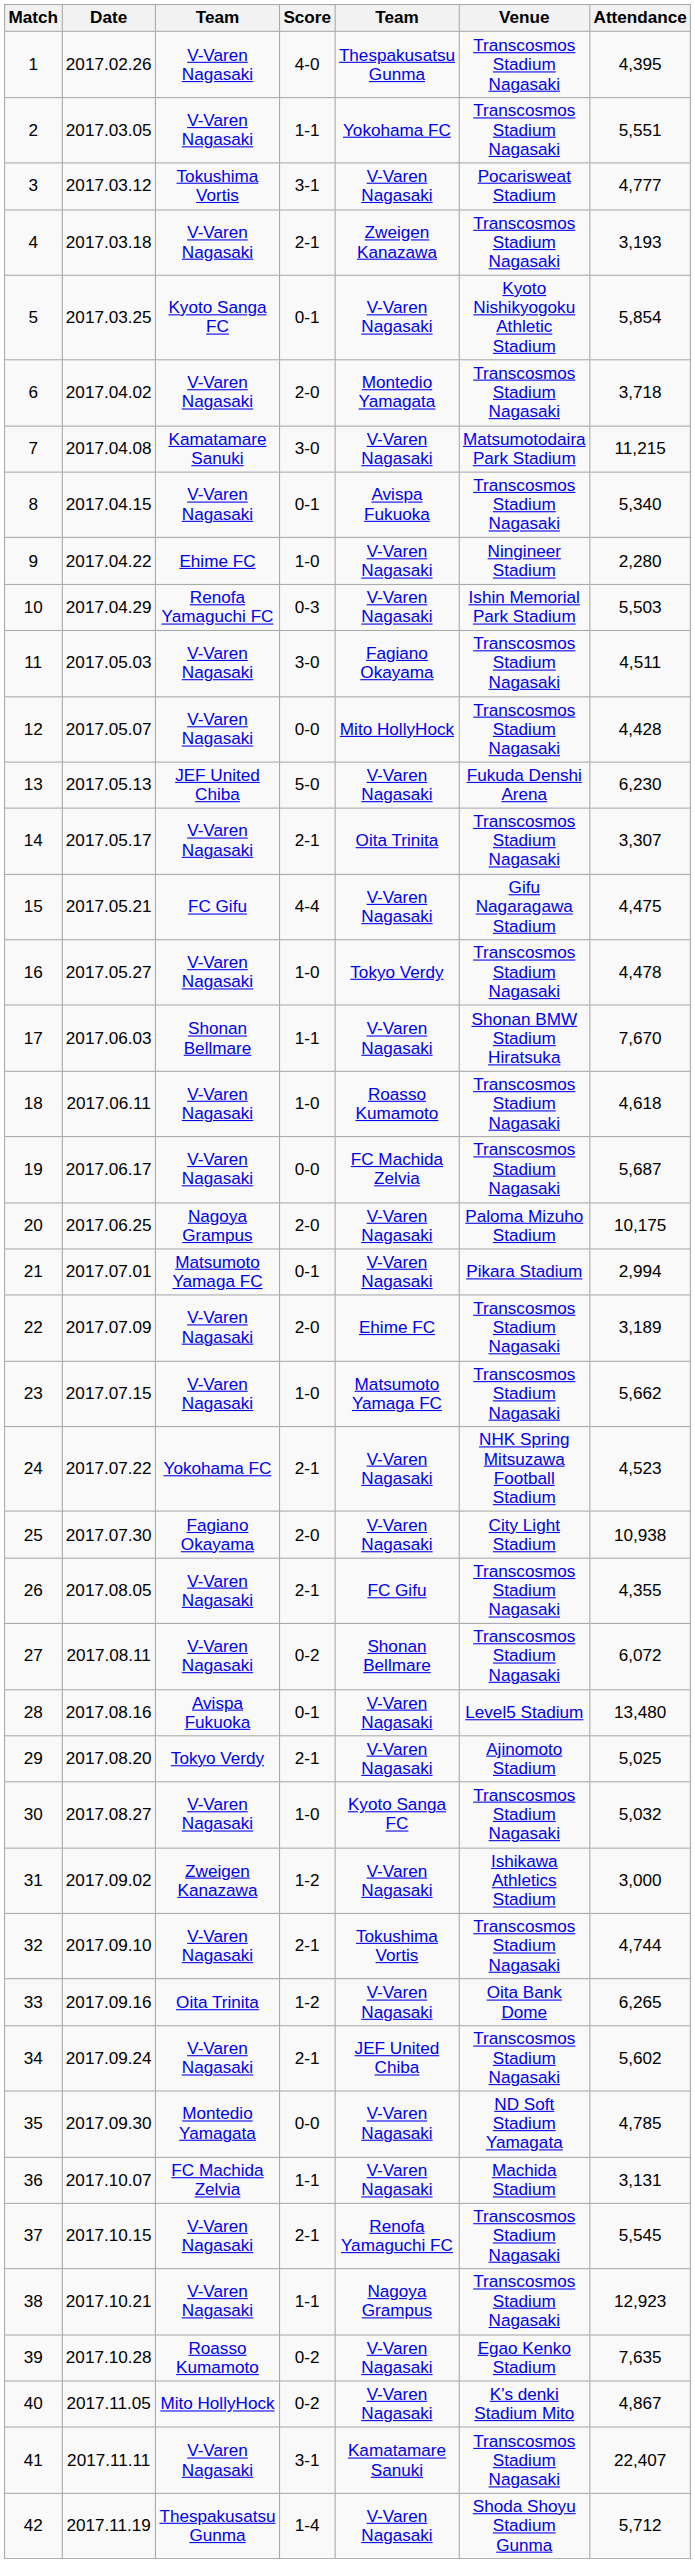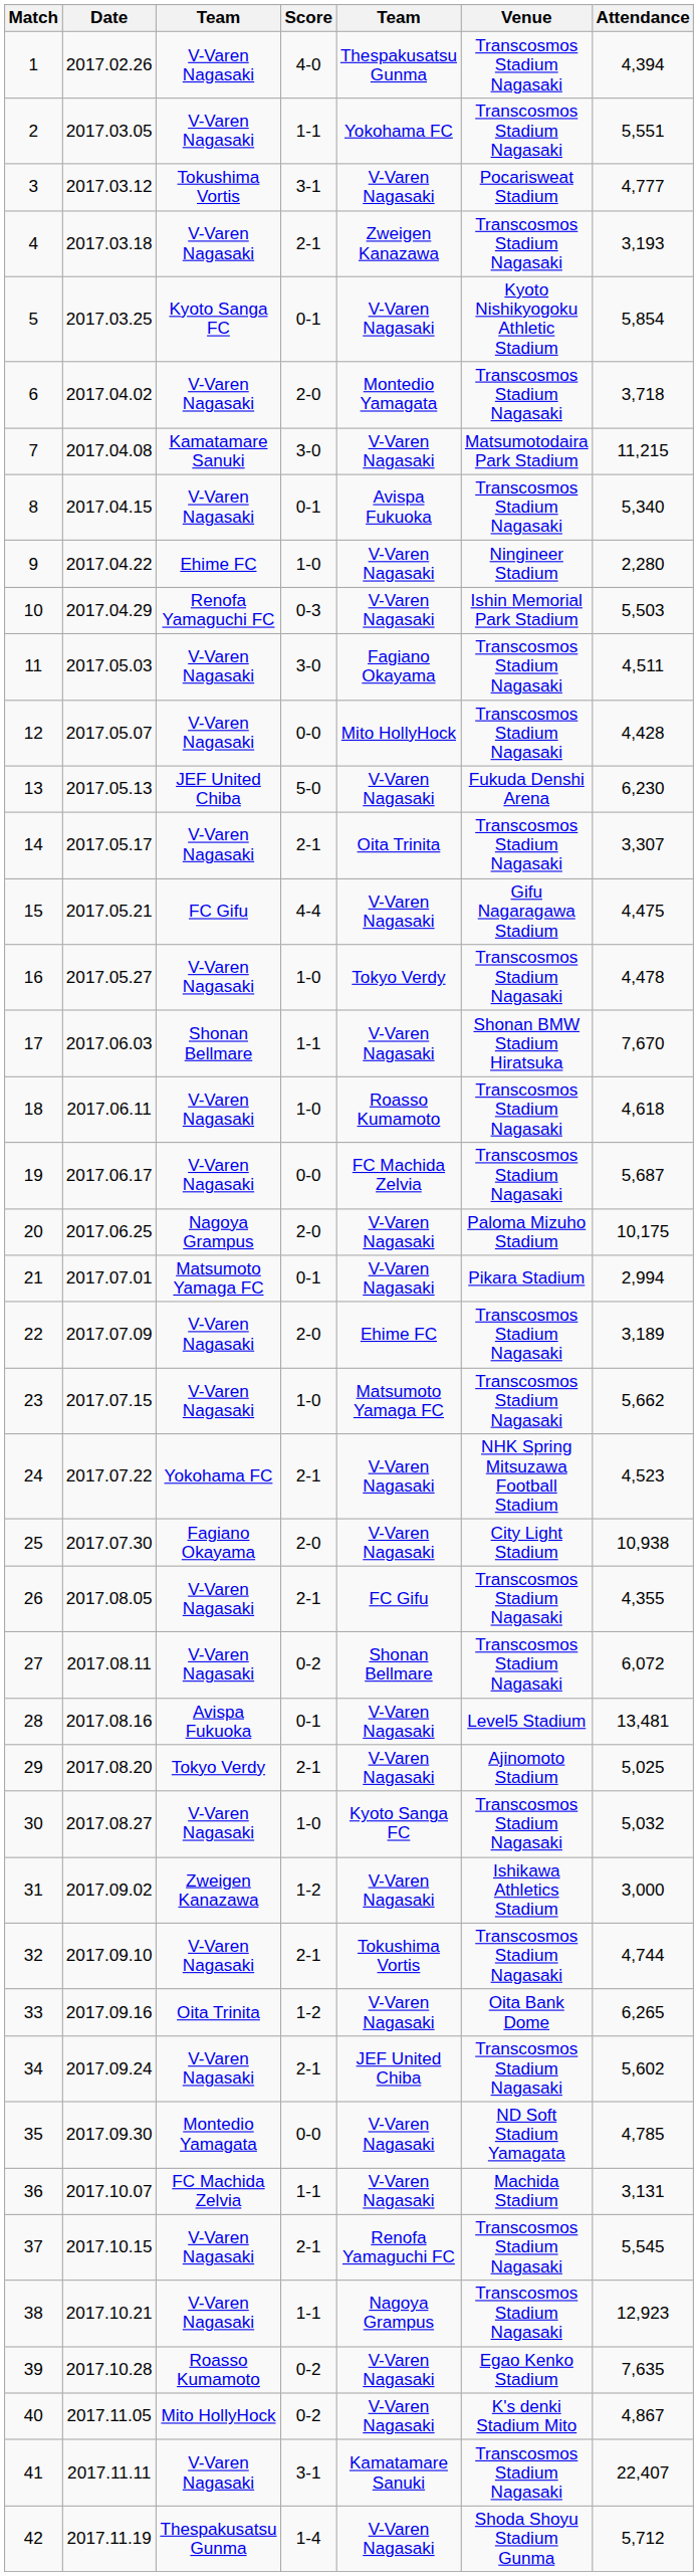 <table class="wikitable" style="text-align:center;">
 <tr>
 <th>Match</th>
 <th>Date</th>
 <th>Team</th>
 <th>Score</th>
 <th>Team</th>
 <th>Venue</th>
 <th>Attendance</th>
 </tr>
 <tr>
 <td>1</td>
 <td>2017.02.26</td>
 <td><a href='#'>V-Varen Nagasaki</a></td>
 <td>4-0</td>
 <td><a href='#'>Thespakusatsu Gunma</a></td>
 <td><a href='#'>Transcosmos Stadium Nagasaki</a></td>
-<td>4,395</td>
+<td>4,394</td>
 </tr>
 <tr>
 <td>2</td>
 <td>2017.03.05</td>
 <td><a href='#'>V-Varen Nagasaki</a></td>
 <td>1-1</td>
 <td><a href='#'>Yokohama FC</a></td>
 <td><a href='#'>Transcosmos Stadium Nagasaki</a></td>
 <td>5,551</td>
 </tr>
 <tr>
 <td>3</td>
 <td>2017.03.12</td>
 <td><a href='#'>Tokushima Vortis</a></td>
 <td>3-1</td>
 <td><a href='#'>V-Varen Nagasaki</a></td>
 <td><a href='#'>Pocarisweat Stadium</a></td>
 <td>4,777</td>
 </tr>
 <tr>
 <td>4</td>
 <td>2017.03.18</td>
 <td><a href='#'>V-Varen Nagasaki</a></td>
 <td>2-1</td>
 <td><a href='#'>Zweigen Kanazawa</a></td>
 <td><a href='#'>Transcosmos Stadium Nagasaki</a></td>
 <td>3,193</td>
 </tr>
 <tr>
 <td>5</td>
 <td>2017.03.25</td>
 <td><a href='#'>Kyoto Sanga FC</a></td>
 <td>0-1</td>
 <td><a href='#'>V-Varen Nagasaki</a></td>
 <td><a href='#'>Kyoto Nishikyogoku Athletic Stadium</a></td>
 <td>5,854</td>
 </tr>
 <tr>
 <td>6</td>
 <td>2017.04.02</td>
 <td><a href='#'>V-Varen Nagasaki</a></td>
 <td>2-0</td>
 <td><a href='#'>Montedio Yamagata</a></td>
 <td><a href='#'>Transcosmos Stadium Nagasaki</a></td>
 <td>3,718</td>
 </tr>
 <tr>
 <td>7</td>
 <td>2017.04.08</td>
 <td><a href='#'>Kamatamare Sanuki</a></td>
 <td>3-0</td>
 <td><a href='#'>V-Varen Nagasaki</a></td>
 <td><a href='#'>Matsumotodaira Park Stadium</a></td>
 <td>11,215</td>
 </tr>
 <tr>
 <td>8</td>
 <td>2017.04.15</td>
 <td><a href='#'>V-Varen Nagasaki</a></td>
 <td>0-1</td>
 <td><a href='#'>Avispa Fukuoka</a></td>
 <td><a href='#'>Transcosmos Stadium Nagasaki</a></td>
 <td>5,340</td>
 </tr>
 <tr>
 <td>9</td>
 <td>2017.04.22</td>
 <td><a href='#'>Ehime FC</a></td>
 <td>1-0</td>
 <td><a href='#'>V-Varen Nagasaki</a></td>
 <td><a href='#'>Ningineer Stadium</a></td>
 <td>2,280</td>
 </tr>
 <tr>
 <td>10</td>
 <td>2017.04.29</td>
 <td><a href='#'>Renofa Yamaguchi FC</a></td>
 <td>0-3</td>
 <td><a href='#'>V-Varen Nagasaki</a></td>
 <td><a href='#'>Ishin Memorial Park Stadium</a></td>
 <td>5,503</td>
 </tr>
 <tr>
 <td>11</td>
 <td>2017.05.03</td>
 <td><a href='#'>V-Varen Nagasaki</a></td>
 <td>3-0</td>
 <td><a href='#'>Fagiano Okayama</a></td>
 <td><a href='#'>Transcosmos Stadium Nagasaki</a></td>
 <td>4,511</td>
 </tr>
 <tr>
 <td>12</td>
 <td>2017.05.07</td>
 <td><a href='#'>V-Varen Nagasaki</a></td>
 <td>0-0</td>
 <td><a href='#'>Mito HollyHock</a></td>
 <td><a href='#'>Transcosmos Stadium Nagasaki</a></td>
 <td>4,428</td>
 </tr>
 <tr>
 <td>13</td>
 <td>2017.05.13</td>
 <td><a href='#'>JEF United Chiba</a></td>
 <td>5-0</td>
 <td><a href='#'>V-Varen Nagasaki</a></td>
 <td><a href='#'>Fukuda Denshi Arena</a></td>
 <td>6,230</td>
 </tr>
 <tr>
 <td>14</td>
 <td>2017.05.17</td>
 <td><a href='#'>V-Varen Nagasaki</a></td>
 <td>2-1</td>
 <td><a href='#'>Oita Trinita</a></td>
 <td><a href='#'>Transcosmos Stadium Nagasaki</a></td>
 <td>3,307</td>
 </tr>
 <tr>
 <td>15</td>
 <td>2017.05.21</td>
 <td><a href='#'>FC Gifu</a></td>
 <td>4-4</td>
 <td><a href='#'>V-Varen Nagasaki</a></td>
 <td><a href='#'>Gifu Nagaragawa Stadium</a></td>
 <td>4,475</td>
 </tr>
 <tr>
 <td>16</td>
 <td>2017.05.27</td>
 <td><a href='#'>V-Varen Nagasaki</a></td>
 <td>1-0</td>
 <td><a href='#'>Tokyo Verdy</a></td>
 <td><a href='#'>Transcosmos Stadium Nagasaki</a></td>
 <td>4,478</td>
 </tr>
 <tr>
 <td>17</td>
 <td>2017.06.03</td>
 <td><a href='#'>Shonan Bellmare</a></td>
 <td>1-1</td>
 <td><a href='#'>V-Varen Nagasaki</a></td>
 <td><a href='#'>Shonan BMW Stadium Hiratsuka</a></td>
 <td>7,670</td>
 </tr>
 <tr>
 <td>18</td>
 <td>2017.06.11</td>
 <td><a href='#'>V-Varen Nagasaki</a></td>
 <td>1-0</td>
 <td><a href='#'>Roasso Kumamoto</a></td>
 <td><a href='#'>Transcosmos Stadium Nagasaki</a></td>
 <td>4,618</td>
 </tr>
 <tr>
 <td>19</td>
 <td>2017.06.17</td>
 <td><a href='#'>V-Varen Nagasaki</a></td>
 <td>0-0</td>
 <td><a href='#'>FC Machida Zelvia</a></td>
 <td><a href='#'>Transcosmos Stadium Nagasaki</a></td>
 <td>5,687</td>
 </tr>
 <tr>
 <td>20</td>
 <td>2017.06.25</td>
 <td><a href='#'>Nagoya Grampus</a></td>
 <td>2-0</td>
 <td><a href='#'>V-Varen Nagasaki</a></td>
 <td><a href='#'>Paloma Mizuho Stadium</a></td>
 <td>10,175</td>
 </tr>
 <tr>
 <td>21</td>
 <td>2017.07.01</td>
 <td><a href='#'>Matsumoto Yamaga FC</a></td>
 <td>0-1</td>
 <td><a href='#'>V-Varen Nagasaki</a></td>
 <td><a href='#'>Pikara Stadium</a></td>
 <td>2,994</td>
 </tr>
 <tr>
 <td>22</td>
 <td>2017.07.09</td>
 <td><a href='#'>V-Varen Nagasaki</a></td>
 <td>2-0</td>
 <td><a href='#'>Ehime FC</a></td>
 <td><a href='#'>Transcosmos Stadium Nagasaki</a></td>
 <td>3,189</td>
 </tr>
 <tr>
 <td>23</td>
 <td>2017.07.15</td>
 <td><a href='#'>V-Varen Nagasaki</a></td>
 <td>1-0</td>
 <td><a href='#'>Matsumoto Yamaga FC</a></td>
 <td><a href='#'>Transcosmos Stadium Nagasaki</a></td>
 <td>5,662</td>
 </tr>
 <tr>
 <td>24</td>
 <td>2017.07.22</td>
 <td><a href='#'>Yokohama FC</a></td>
 <td>2-1</td>
 <td><a href='#'>V-Varen Nagasaki</a></td>
 <td><a href='#'>NHK Spring Mitsuzawa Football Stadium</a></td>
 <td>4,523</td>
 </tr>
 <tr>
 <td>25</td>
 <td>2017.07.30</td>
 <td><a href='#'>Fagiano Okayama</a></td>
 <td>2-0</td>
 <td><a href='#'>V-Varen Nagasaki</a></td>
 <td><a href='#'>City Light Stadium</a></td>
 <td>10,938</td>
 </tr>
 <tr>
 <td>26</td>
 <td>2017.08.05</td>
 <td><a href='#'>V-Varen Nagasaki</a></td>
 <td>2-1</td>
 <td><a href='#'>FC Gifu</a></td>
 <td><a href='#'>Transcosmos Stadium Nagasaki</a></td>
 <td>4,355</td>
 </tr>
 <tr>
 <td>27</td>
 <td>2017.08.11</td>
 <td><a href='#'>V-Varen Nagasaki</a></td>
 <td>0-2</td>
 <td><a href='#'>Shonan Bellmare</a></td>
 <td><a href='#'>Transcosmos Stadium Nagasaki</a></td>
 <td>6,072</td>
 </tr>
 <tr>
 <td>28</td>
 <td>2017.08.16</td>
 <td><a href='#'>Avispa Fukuoka</a></td>
 <td>0-1</td>
 <td><a href='#'>V-Varen Nagasaki</a></td>
 <td><a href='#'>Level5 Stadium</a></td>
-<td>13,480</td>
+<td>13,481</td>
 </tr>
 <tr>
 <td>29</td>
 <td>2017.08.20</td>
 <td><a href='#'>Tokyo Verdy</a></td>
 <td>2-1</td>
 <td><a href='#'>V-Varen Nagasaki</a></td>
 <td><a href='#'>Ajinomoto Stadium</a></td>
 <td>5,025</td>
 </tr>
 <tr>
 <td>30</td>
 <td>2017.08.27</td>
 <td><a href='#'>V-Varen Nagasaki</a></td>
 <td>1-0</td>
 <td><a href='#'>Kyoto Sanga FC</a></td>
 <td><a href='#'>Transcosmos Stadium Nagasaki</a></td>
 <td>5,032</td>
 </tr>
 <tr>
 <td>31</td>
 <td>2017.09.02</td>
 <td><a href='#'>Zweigen Kanazawa</a></td>
 <td>1-2</td>
 <td><a href='#'>V-Varen Nagasaki</a></td>
 <td><a href='#'>Ishikawa Athletics Stadium</a></td>
 <td>3,000</td>
 </tr>
 <tr>
 <td>32</td>
 <td>2017.09.10</td>
 <td><a href='#'>V-Varen Nagasaki</a></td>
 <td>2-1</td>
 <td><a href='#'>Tokushima Vortis</a></td>
 <td><a href='#'>Transcosmos Stadium Nagasaki</a></td>
 <td>4,744</td>
 </tr>
 <tr>
 <td>33</td>
 <td>2017.09.16</td>
 <td><a href='#'>Oita Trinita</a></td>
 <td>1-2</td>
 <td><a href='#'>V-Varen Nagasaki</a></td>
 <td><a href='#'>Oita Bank Dome</a></td>
 <td>6,265</td>
 </tr>
 <tr>
 <td>34</td>
 <td>2017.09.24</td>
 <td><a href='#'>V-Varen Nagasaki</a></td>
 <td>2-1</td>
 <td><a href='#'>JEF United Chiba</a></td>
 <td><a href='#'>Transcosmos Stadium Nagasaki</a></td>
 <td>5,602</td>
 </tr>
 <tr>
 <td>35</td>
 <td>2017.09.30</td>
 <td><a href='#'>Montedio Yamagata</a></td>
 <td>0-0</td>
 <td><a href='#'>V-Varen Nagasaki</a></td>
 <td><a href='#'>ND Soft Stadium Yamagata</a></td>
 <td>4,785</td>
 </tr>
 <tr>
 <td>36</td>
 <td>2017.10.07</td>
 <td><a href='#'>FC Machida Zelvia</a></td>
 <td>1-1</td>
 <td><a href='#'>V-Varen Nagasaki</a></td>
 <td><a href='#'>Machida Stadium</a></td>
 <td>3,131</td>
 </tr>
 <tr>
 <td>37</td>
 <td>2017.10.15</td>
 <td><a href='#'>V-Varen Nagasaki</a></td>
 <td>2-1</td>
 <td><a href='#'>Renofa Yamaguchi FC</a></td>
 <td><a href='#'>Transcosmos Stadium Nagasaki</a></td>
 <td>5,545</td>
 </tr>
 <tr>
 <td>38</td>
 <td>2017.10.21</td>
 <td><a href='#'>V-Varen Nagasaki</a></td>
 <td>1-1</td>
 <td><a href='#'>Nagoya Grampus</a></td>
 <td><a href='#'>Transcosmos Stadium Nagasaki</a></td>
 <td>12,923</td>
 </tr>
 <tr>
 <td>39</td>
 <td>2017.10.28</td>
 <td><a href='#'>Roasso Kumamoto</a></td>
 <td>0-2</td>
 <td><a href='#'>V-Varen Nagasaki</a></td>
 <td><a href='#'>Egao Kenko Stadium</a></td>
 <td>7,635</td>
 </tr>
 <tr>
 <td>40</td>
 <td>2017.11.05</td>
 <td><a href='#'>Mito HollyHock</a></td>
 <td>0-2</td>
 <td><a href='#'>V-Varen Nagasaki</a></td>
 <td><a href='#'>K's denki Stadium Mito</a></td>
 <td>4,867</td>
 </tr>
 <tr>
 <td>41</td>
 <td>2017.11.11</td>
 <td><a href='#'>V-Varen Nagasaki</a></td>
 <td>3-1</td>
 <td><a href='#'>Kamatamare Sanuki</a></td>
 <td><a href='#'>Transcosmos Stadium Nagasaki</a></td>
 <td>22,407</td>
 </tr>
 <tr>
 <td>42</td>
 <td>2017.11.19</td>
 <td><a href='#'>Thespakusatsu Gunma</a></td>
 <td>1-4</td>
 <td><a href='#'>V-Varen Nagasaki</a></td>
 <td><a href='#'>Shoda Shoyu Stadium Gunma</a></td>
 <td>5,712</td>
 </tr>
 </table>
